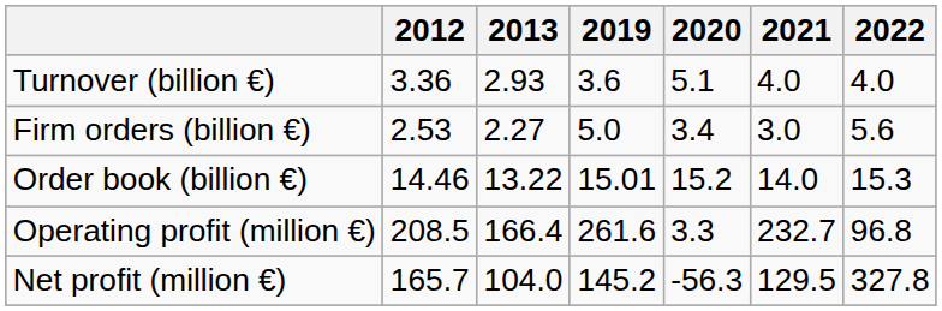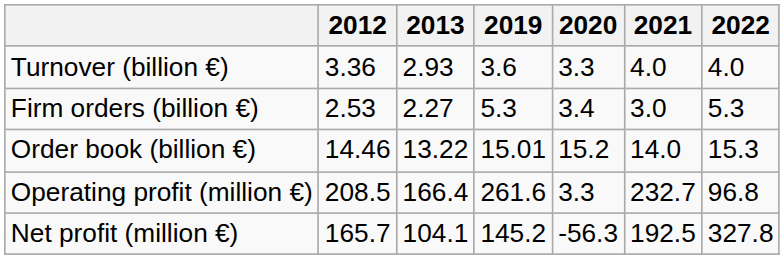 <table class="wikitable">
 <tr>
 <th></th>
 <th>2012</th>
 <th>2013</th>
 <th>2019</th>
 <th>2020</th>
 <th>2021</th>
 <th>2022</th>
 </tr>
 <tr>
 <td>Turnover (billion €)</td>
 <td>3.36</td>
 <td>2.93</td>
 <td>3.6</td>
-<td>5.1</td>
+<td>3.3</td>
 <td>4.0</td>
 <td>4.0</td>
 </tr>
 <tr>
 <td>Firm orders (billion €)</td>
 <td>2.53</td>
 <td>2.27</td>
-<td>5.0</td>
+<td>5.3</td>
 <td>3.4</td>
 <td>3.0</td>
-<td>5.6</td>
+<td>5.3</td>
 </tr>
 <tr>
 <td>Order book (billion €)</td>
 <td>14.46</td>
 <td>13.22</td>
 <td>15.01</td>
 <td>15.2</td>
 <td>14.0</td>
 <td>15.3</td>
 </tr>
 <tr>
 <td>Operating profit (million €)</td>
 <td>208.5</td>
 <td>166.4</td>
 <td>261.6</td>
 <td>3.3</td>
 <td>232.7</td>
 <td>96.8</td>
 </tr>
 <tr>
 <td>Net profit (million €)</td>
 <td>165.7</td>
-<td>104.0</td>
+<td>104.1</td>
 <td>145.2</td>
 <td>-56.3</td>
-<td>129.5</td>
+<td>192.5</td>
 <td>327.8</td>
 </tr>
 </table>
